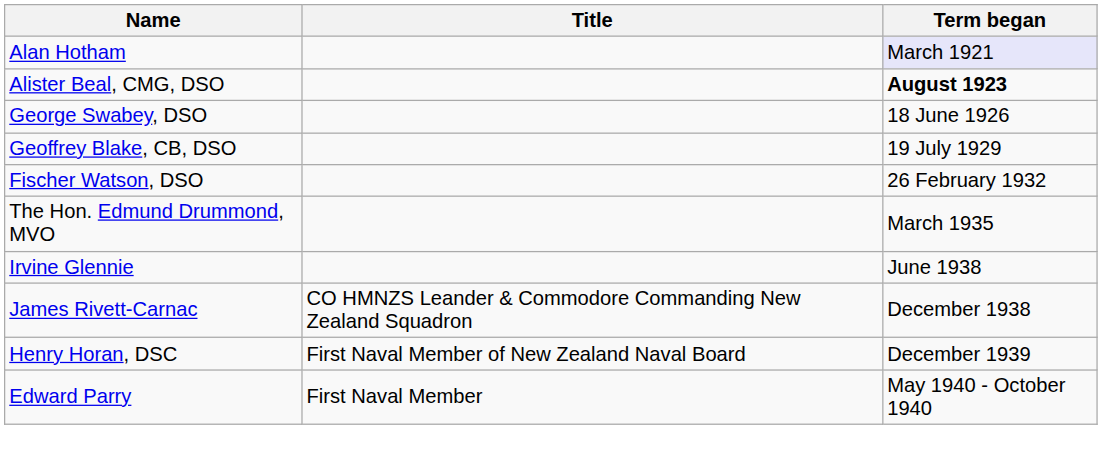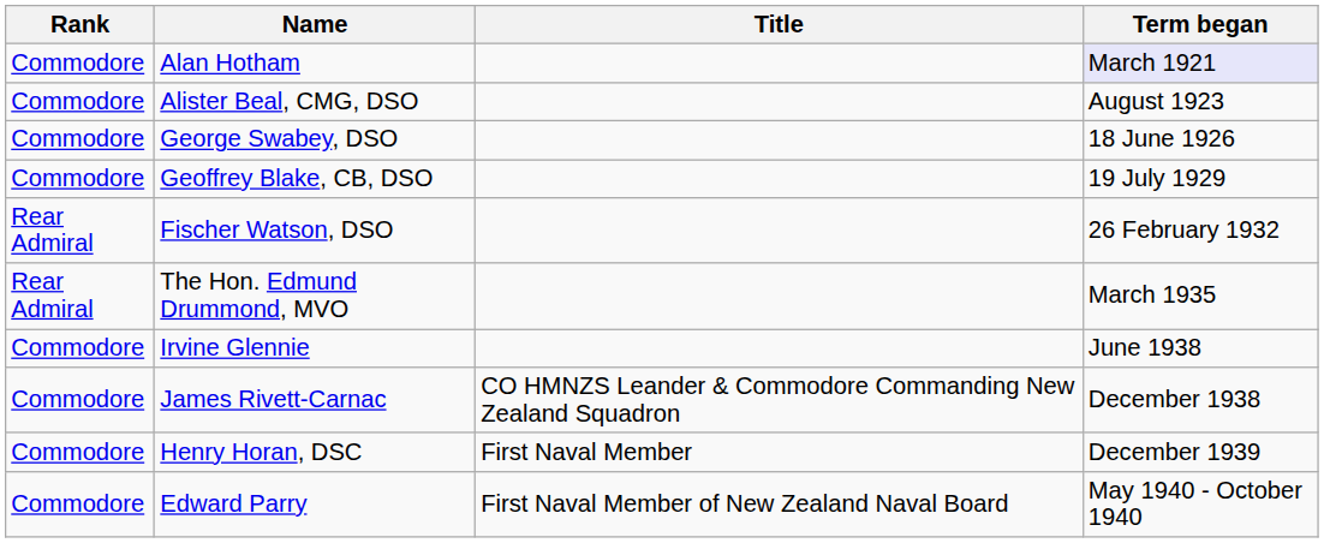 <table class="wikitable">
 <tr>
+<th>Rank</th>
 <th>Name</th>
 <th>Title</th>
 <th>Term began</th>
 </tr>
 <tr>
+<td><a href='#'>Commodore</a></td>
 <td><a href='#'>Alan Hotham</a></td>
 <td></td>
 <td style="background: lavender;">March 1921</td>
 </tr>
 <tr>
+<td><a href='#'>Commodore</a></td>
 <td><a href='#'>Alister Beal</a>, CMG, DSO</td>
 <td></td>
-<td><strong>August 1923</strong></td>
+<td>August 1923</td>
 </tr>
 <tr>
+<td><a href='#'>Commodore</a></td>
 <td><a href='#'>George Swabey</a>, DSO</td>
 <td></td>
 <td>18 June 1926</td>
 </tr>
 <tr>
+<td><a href='#'>Commodore</a></td>
 <td><a href='#'>Geoffrey Blake</a>, CB, DSO</td>
 <td></td>
 <td>19 July 1929</td>
 </tr>
 <tr>
+<td><a href='#'>Rear Admiral</a></td>
 <td><a href='#'>Fischer Watson</a>, DSO</td>
 <td></td>
 <td>26 February 1932</td>
 </tr>
 <tr>
+<td><a href='#'>Rear Admiral</a></td>
 <td>The Hon. <a href='#'>Edmund Drummond</a>, MVO</td>
 <td></td>
 <td>March 1935</td>
 </tr>
 <tr>
+<td><a href='#'>Commodore</a></td>
 <td><a href='#'>Irvine Glennie</a></td>
 <td></td>
 <td>June 1938</td>
 </tr>
 <tr>
+<td><a href='#'>Commodore</a></td>
 <td><a href='#'>James Rivett-Carnac</a></td>
 <td>CO HMNZS Leander & Commodore Commanding New Zealand Squadron</td>
 <td>December 1938</td>
 </tr>
 <tr>
+<td><a href='#'>Commodore</a></td>
 <td><a href='#'>Henry Horan</a>, DSC</td>
-<td>First Naval Member of New Zealand Naval Board</td>
+<td>First Naval Member</td>
 <td>December 1939</td>
 </tr>
 <tr>
+<td><a href='#'>Commodore</a></td>
 <td><a href='#'>Edward Parry</a></td>
-<td>First Naval Member</td>
+<td>First Naval Member of New Zealand Naval Board</td>
 <td>May 1940 - October 1940</td>
 </tr>
 </table>
